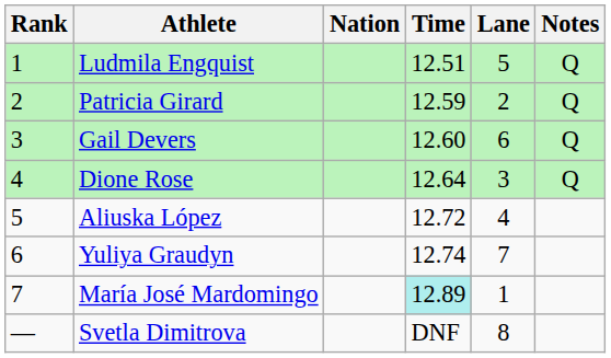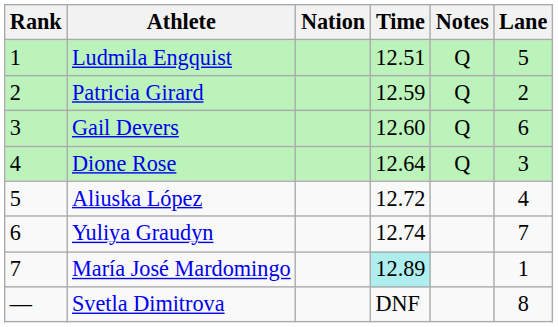 <table class="wikitable">
 <tr>
 <th>Rank</th>
 <th>Athlete</th>
 <th>Nation</th>
 <th>Time</th>
+<th>Notes</th>
 <th>Lane</th>
-<th>Notes</th>
 </tr>
 <tr style="background:#bbf3bb;">
 <td>1</td>
 <td align=left><a href='#'>Ludmila Engquist</a></td>
 <td align=left></td>
 <td>12.51</td>
+<td align="center">Q</td>
 <td align="center">5</td>
-<td align="center">Q</td>
 </tr>
 <tr style="background:#bbf3bb;">
 <td>2</td>
 <td align=left><a href='#'>Patricia Girard</a></td>
 <td align=left></td>
 <td>12.59</td>
+<td align="center">Q</td>
 <td align="center">2</td>
-<td align="center">Q</td>
 </tr>
 <tr style="background:#bbf3bb;">
 <td>3</td>
 <td align=left><a href='#'>Gail Devers</a></td>
 <td align=left></td>
 <td>12.60</td>
+<td align="center">Q</td>
 <td align="center">6</td>
-<td align="center">Q</td>
 </tr>
 <tr style="background:#bbf3bb;">
 <td>4</td>
 <td align=left><a href='#'>Dione Rose</a></td>
 <td align=left></td>
 <td>12.64</td>
+<td align="center">Q</td>
 <td align="center">3</td>
-<td align="center">Q</td>
 </tr>
 <tr>
 <td>5</td>
 <td align=left><a href='#'>Aliuska López</a></td>
 <td align=left></td>
 <td>12.72</td>
+<td></td>
 <td align="center">4</td>
-<td></td>
 </tr>
 <tr>
 <td>6</td>
 <td align=left><a href='#'>Yuliya Graudyn</a></td>
 <td align=left></td>
 <td>12.74</td>
+<td></td>
 <td align="center">7</td>
-<td></td>
 </tr>
 <tr>
 <td>7</td>
 <td align=left><a href='#'>María José Mardomingo</a></td>
 <td align=left></td>
 <td style="background: paleturquoise;">12.89</td>
+<td></td>
 <td align="center">1</td>
-<td></td>
 </tr>
 <tr>
 <td>—</td>
 <td align=left><a href='#'>Svetla Dimitrova</a></td>
 <td align=left></td>
 <td>DNF</td>
+<td></td>
 <td align="center">8</td>
-<td></td>
 </tr>
 </table>
